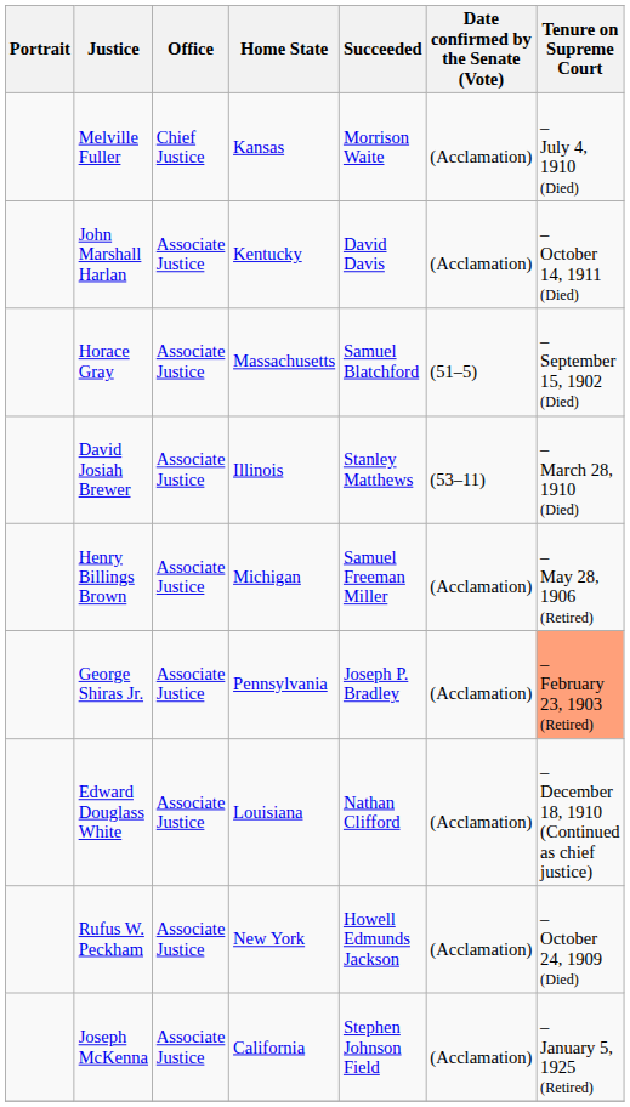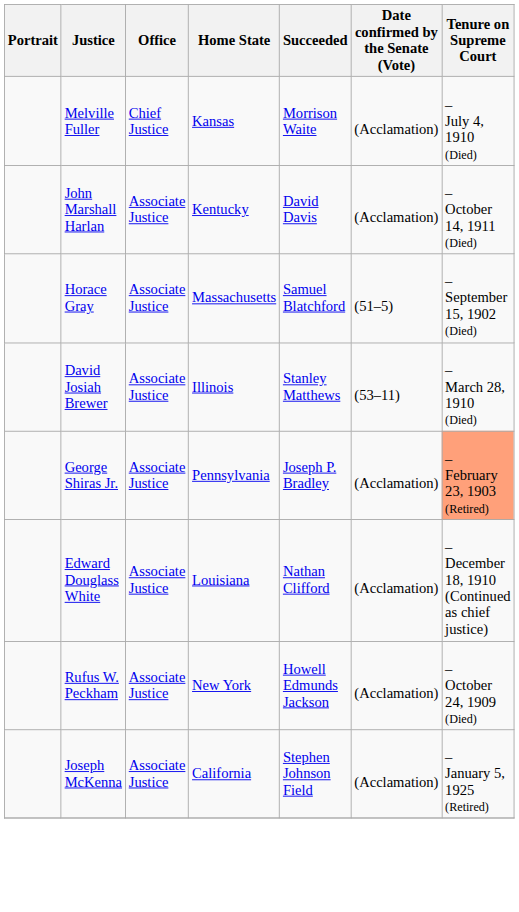 <table class="wikitable sortable">
 <tr>
 <th scope="col" style="width: 10px;">Portrait</th>
 <th scope="col" style="width: 10px;">Justice</th>
 <th scope="col" style="width: 10px;">Office</th>
 <th scope="col" style="width: 10px;">Home State</th>
 <th scope="col" style="width: 10px;">Succeeded</th>
 <th scope="col" style="width: 10px;">Date confirmed by the Senate<br>(Vote)</th>
 <th scope="col" style="width: 10px;">Tenure on Supreme Court</th>
 </tr>
 <tr>
 <td></td>
 <td><a href='#'>Melville Fuller</a></td>
 <td><a href='#'>Chief Justice</a></td>
 <td><a href='#'>Kansas</a></td>
 <td><a href='#'>Morrison Waite</a></td>
 <td><br>(Acclamation)</td>
 <td><br>–<br>July 4, 1910<br><small>(Died)</small></td>
 </tr>
 <tr>
 <td></td>
 <td><a href='#'>John Marshall Harlan</a></td>
 <td><a href='#'>Associate Justice</a></td>
 <td><a href='#'>Kentucky</a></td>
 <td><a href='#'>David Davis</a></td>
 <td><br>(Acclamation)</td>
 <td><br>–<br>October 14, 1911<br><small>(Died)</small></td>
 </tr>
 <tr>
 <td></td>
 <td><a href='#'>Horace Gray</a></td>
 <td><a href='#'>Associate Justice</a></td>
 <td><a href='#'>Massachusetts</a></td>
 <td><a href='#'>Samuel Blatchford</a></td>
 <td><br>(51–5)</td>
 <td><br>–<br>September 15, 1902<br><small>(Died)</small></td>
 </tr>
 <tr>
 <td></td>
 <td><a href='#'>David Josiah Brewer</a></td>
 <td><a href='#'>Associate Justice</a></td>
 <td><a href='#'>Illinois</a></td>
 <td><a href='#'>Stanley Matthews</a></td>
 <td><br>(53–11)</td>
 <td><br>–<br>March 28, 1910<br><small>(Died)</small></td>
 </tr>
 <tr>
 <td></td>
-<td><a href='#'>Henry Billings Brown</a></td>
-<td><a href='#'>Associate Justice</a></td>
-<td><a href='#'>Michigan</a></td>
-<td><a href='#'>Samuel Freeman Miller</a></td>
-<td><br>(Acclamation)</td>
-<td><br>–<br>May 28, 1906<br><small>(Retired)</small></td>
-</tr>
-<tr>
-<td></td>
 <td><a href='#'>George Shiras Jr.</a></td>
 <td><a href='#'>Associate Justice</a></td>
 <td><a href='#'>Pennsylvania</a></td>
 <td><a href='#'>Joseph P. Bradley</a></td>
 <td><br>(Acclamation)</td>
 <td style="background: lightsalmon;"><br>–<br>February 23, 1903<br><small>(Retired)</small></td>
 </tr>
 <tr>
 <td></td>
 <td><a href='#'>Edward Douglass White</a></td>
 <td><a href='#'>Associate Justice</a></td>
 <td><a href='#'>Louisiana</a></td>
 <td><a href='#'>Nathan Clifford</a></td>
 <td><br>(Acclamation)</td>
 <td><br>–<br>December 18, 1910<br>(Continued as chief justice)</td>
 </tr>
 <tr>
 <td></td>
 <td><a href='#'>Rufus W. Peckham</a></td>
 <td><a href='#'>Associate Justice</a></td>
 <td><a href='#'>New York</a></td>
 <td><a href='#'>Howell Edmunds Jackson</a></td>
 <td><br>(Acclamation)</td>
 <td><br>–<br>October 24, 1909<br><small>(Died)</small></td>
 </tr>
 <tr>
 <td></td>
 <td><a href='#'>Joseph McKenna</a></td>
 <td><a href='#'>Associate Justice</a></td>
 <td><a href='#'>California</a></td>
 <td><a href='#'>Stephen Johnson Field</a></td>
 <td><br>(Acclamation)</td>
 <td><br>–<br>January 5, 1925<br><small>(Retired)</small></td>
 </tr>
 <tr>
 </tr>
 </table>
